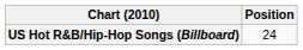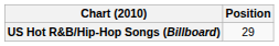 <table class="wikitable plainrowheaders" style="text-align:center">
 <tr>
 <th scope="col">Chart (2010)</th>
 <th scope="col">Position</th>
 </tr>
 <tr>
 <th scope="row">US Hot R&B/Hip-Hop Songs (<em>Billboard</em>)</th>
-<td>24</td>
+<td>29</td>
 </tr>
 </table>
